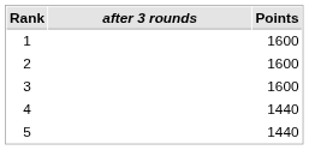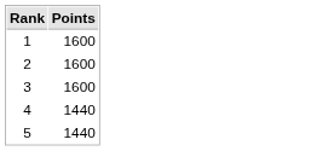 <table cellspacing="1" cellpadding="3" style="border:1px solid #aaa; font-size:90%;">
 <tr style="background:#e4e4e4;">
 <th style="border-bottom:1px solid #aaa; width:10px;">Rank</th>
-<th style="border-bottom:1px solid #aaa; width:200px; white-space:nowrap;"><em>after 3 rounds</em> </th>
 <th style="border-bottom:1px solid #aaa; width:20px;">Points</th>
 </tr>
 <tr>
 <td align=center>1</td>
-<td></td>
 <td align=right>1600</td>
 </tr>
 <tr>
 <td align=center>2</td>
-<td></td>
 <td align=right>1600</td>
 </tr>
 <tr>
 <td align=center>3</td>
-<td></td>
 <td align=right>1600</td>
 </tr>
 <tr>
 <td align=center>4</td>
-<td></td>
 <td align=right>1440</td>
 </tr>
 <tr>
 <td align=center>5</td>
-<td></td>
 <td align=right>1440</td>
 </tr>
 </table>
